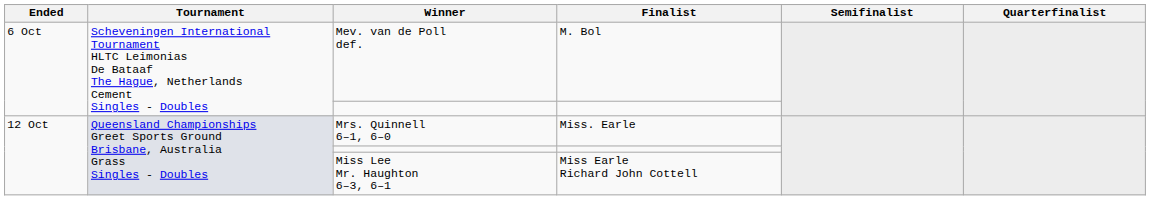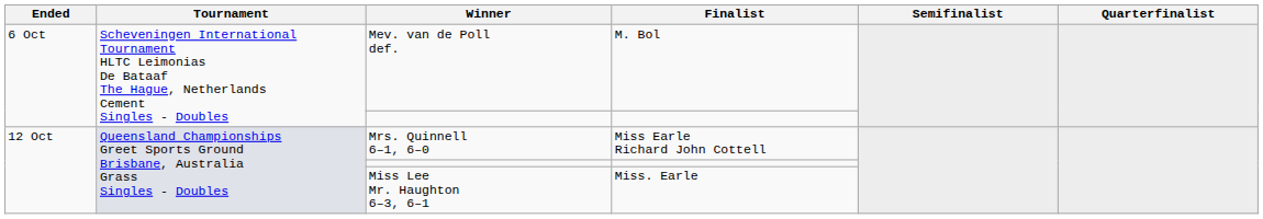 <table class="wikitable" style="font-size:85%;">
 <tr>
 <th width="75">Ended</th>
 <th width="230">Tournament</th>
 <th width="210">Winner</th>
 <th width="210">Finalist</th>
 <th width="170">Semifinalist</th>
 <th width="170">Quarterfinalist</th>
 </tr>
 <tr valign=top>
 <td rowspan=2>6 Oct</td>
 <td rowspan=2><a href='#'>Scheveningen International Tournament</a><br>HLTC Leimonias<br>De Bataaf<br><a href='#'>The Hague</a>, Netherlands<br>Cement<br><a href='#'>Singles</a> - <a href='#'>Doubles</a></td>
 <td> Mev. van de Poll<br>def.</td>
 <td> M. Bol</td>
 <td style="background:#ededed;" rowspan=2></td>
 <td style="background:#ededed;" rowspan=2></td>
 </tr>
 <tr valign=top>
 <td></td>
 <td></td>
 </tr>
 <tr valign=top>
 <td rowspan=3>12 Oct</td>
 <td style="background:#dfe2e9" rowspan=3><a href='#'>Queensland Championships</a><br>Greet Sports Ground<br><a href='#'>Brisbane</a>, Australia<br>Grass<br><a href='#'>Singles</a> - <a href='#'>Doubles</a></td>
 <td> Mrs. Quinnell<br>6–1, 6–0</td>
-<td> Miss. Earle</td>
+<td> Miss Earle<br> Richard John Cottell</td>
 <td style="background:#ededed;" rowspan=3></td>
 <td style="background:#ededed;" rowspan=3></td>
 </tr>
 <tr valign=top>
 <td></td>
 <td></td>
 </tr>
 <tr valign=top>
 <td> Miss Lee<br> Mr. Haughton<br>6–3, 6–1</td>
-<td> Miss Earle<br> Richard John Cottell</td>
+<td> Miss. Earle</td>
 </tr>
 </table>
